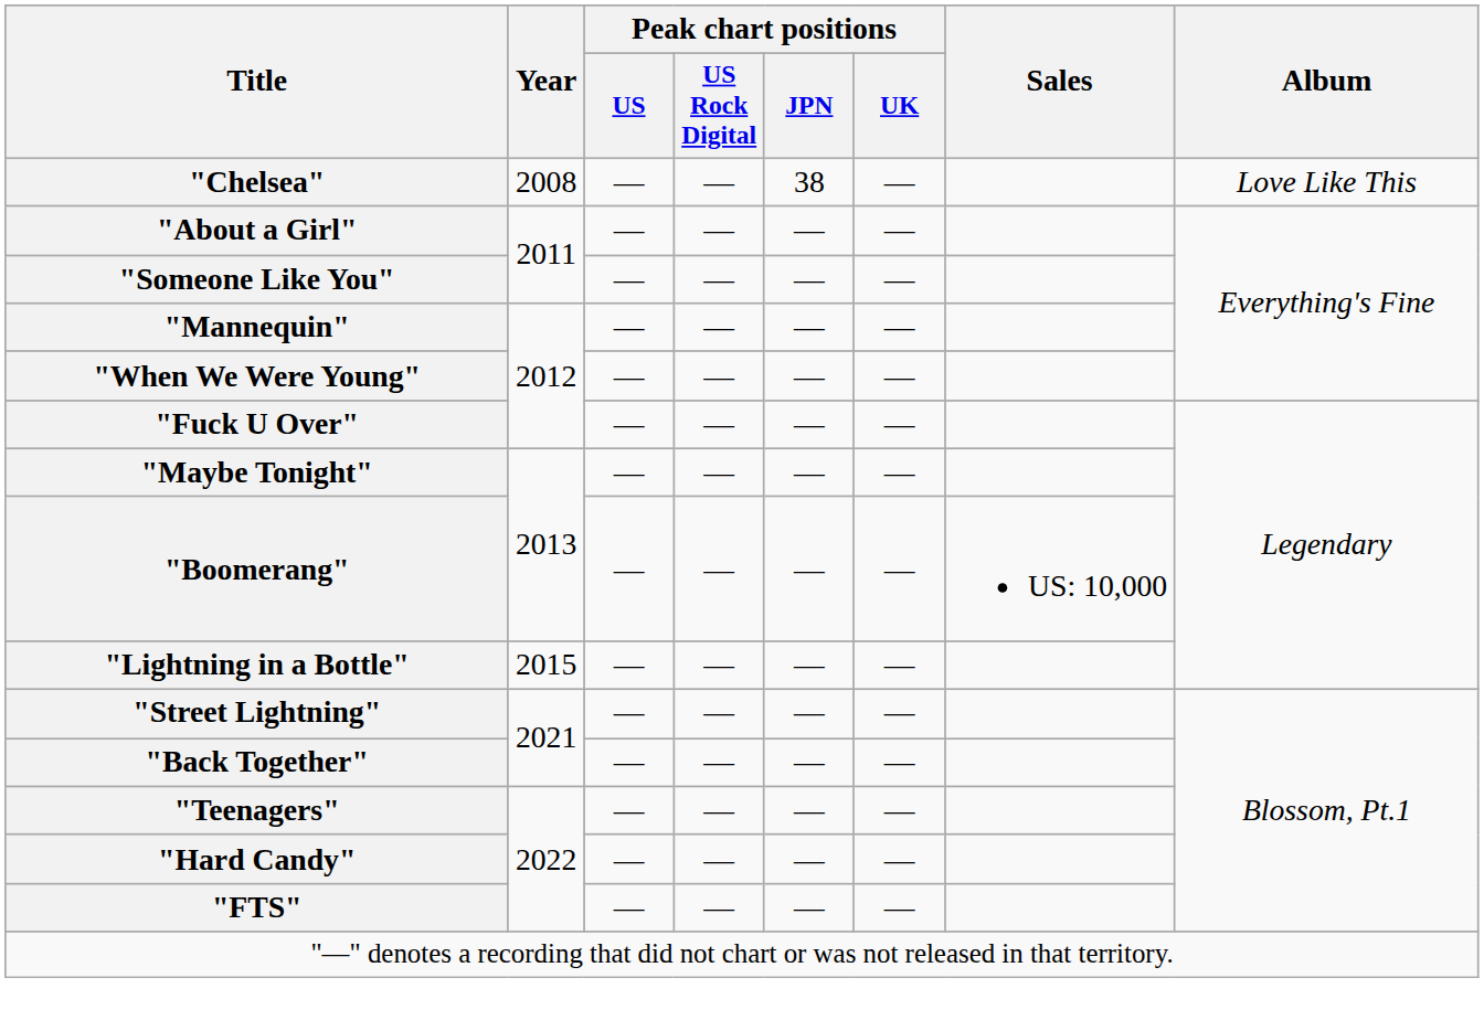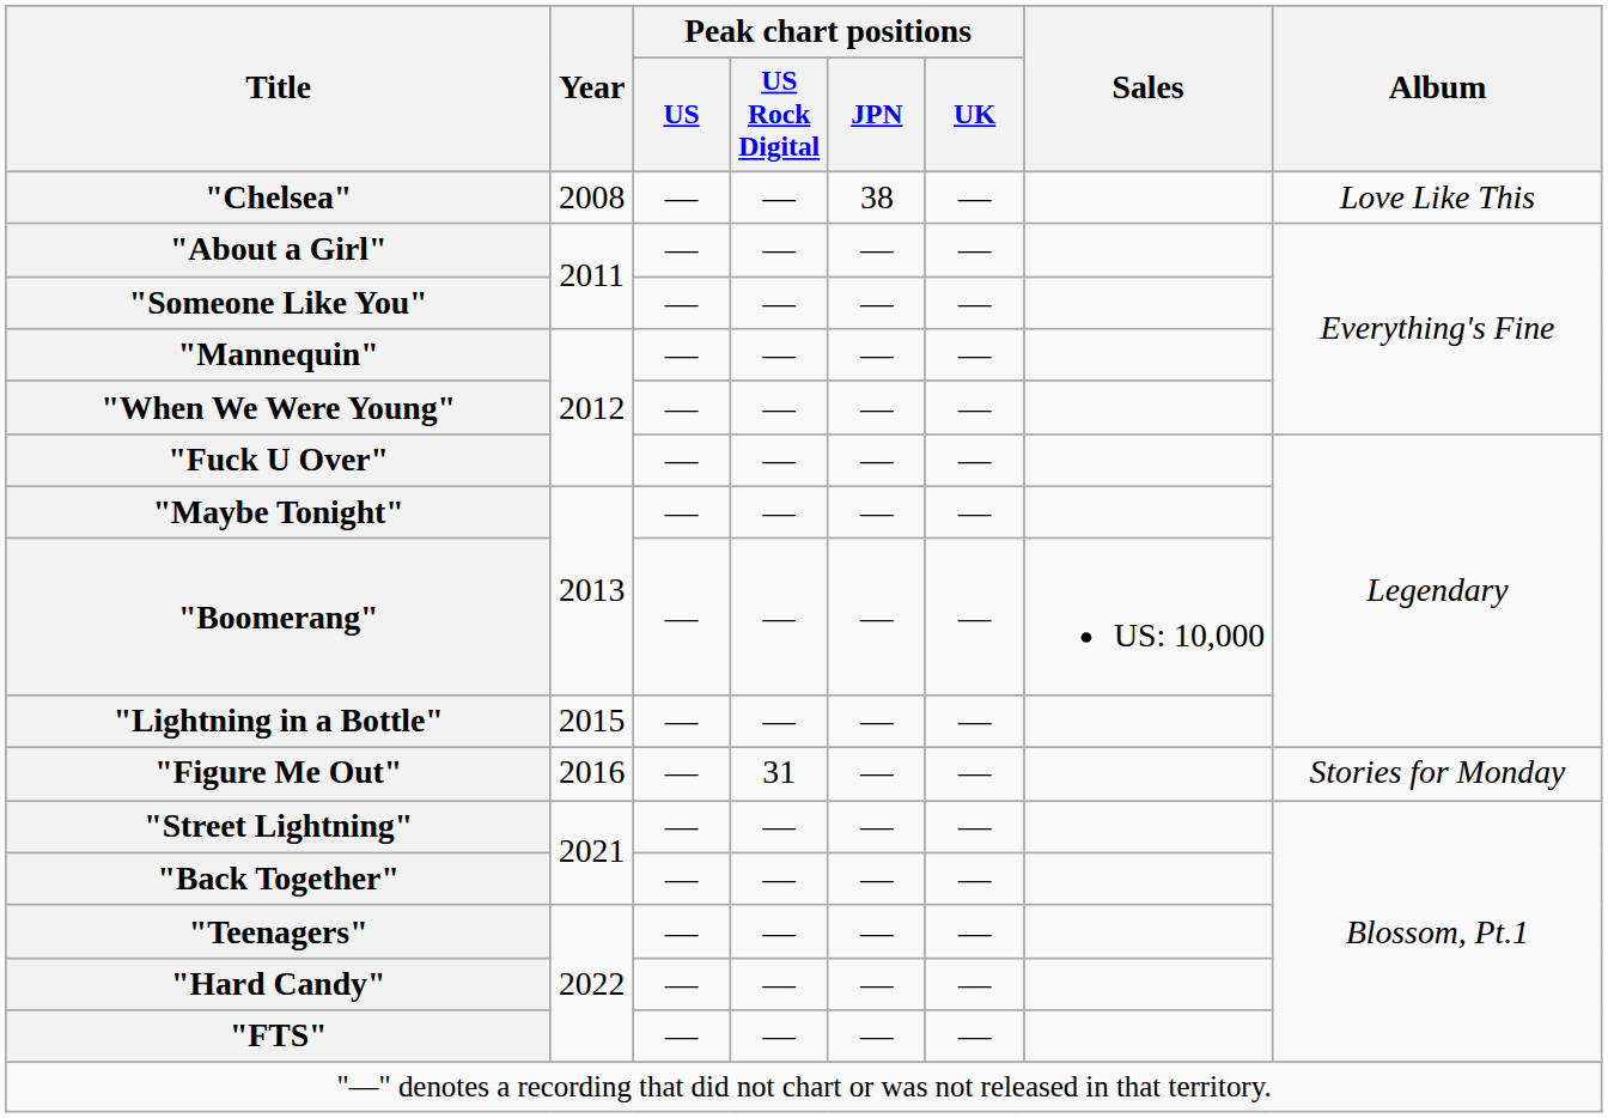 <table class="wikitable plainrowheaders" style="text-align:center;">
 <tr>
 <th scope="col" rowspan="2" style="width:16em;">Title</th>
 <th scope="col" rowspan="2" style="width:1em;">Year</th>
 <th scope="col" colspan="4">Peak chart positions</th>
 <th scope="col" rowspan="2">Sales</th>
 <th scope="col" rowspan="2" style="width:9.5em;">Album</th>
 </tr>
 <tr>
 <th scope="col" style="width:3em;font-size:85%;"><a href='#'>US</a><br></th>
 <th scope="col" style="width:3em;font-size:85%;"><a href='#'>US Rock Digital</a><br></th>
 <th scope="col" style="width:3em;font-size:85%;"><a href='#'>JPN</a><br></th>
 <th scope="col" style="width:3em;font-size:85%;"><a href='#'>UK</a><br></th>
 </tr>
 <tr>
 <th scope="row">"Chelsea"</th>
 <td>2008</td>
 <td>—</td>
 <td>—</td>
 <td>38</td>
 <td>—</td>
 <td></td>
 <td><em>Love Like This</em></td>
 </tr>
 <tr>
 <th scope="row">"About a Girl"</th>
 <td rowspan="2">2011</td>
 <td>—</td>
 <td>—</td>
 <td>—</td>
 <td>—</td>
 <td></td>
 <td rowspan="4"><em>Everything's Fine</em></td>
 </tr>
 <tr>
 <th scope="row">"Someone Like You"</th>
 <td>—</td>
 <td>—</td>
 <td>—</td>
 <td>—</td>
 <td></td>
 </tr>
 <tr>
 <th scope="row">"Mannequin"</th>
 <td rowspan="3">2012</td>
 <td>—</td>
 <td>—</td>
 <td>—</td>
 <td>—</td>
 <td></td>
 </tr>
 <tr>
 <th scope="row">"When We Were Young"</th>
 <td>—</td>
 <td>—</td>
 <td>—</td>
 <td>—</td>
 <td></td>
 </tr>
 <tr>
 <th scope="row">"Fuck U Over"</th>
 <td>—</td>
 <td>—</td>
 <td>—</td>
 <td>—</td>
 <td></td>
 <td rowspan="4"><em>Legendary</em></td>
 </tr>
 <tr>
 <th scope="row">"Maybe Tonight"</th>
 <td rowspan="2">2013</td>
 <td>—</td>
 <td>—</td>
 <td>—</td>
 <td>—</td>
 <td></td>
 </tr>
 <tr>
 <th scope="row">"Boomerang"</th>
 <td>—</td>
 <td>—</td>
 <td>—</td>
 <td>—</td>
 <td><br><ul><li>US: 10,000</li></ul></td>
 </tr>
 <tr>
 <th scope="row">"Lightning in a Bottle"</th>
 <td>2015</td>
 <td>—</td>
 <td>—</td>
 <td>—</td>
 <td>—</td>
 <td></td>
 </tr>
 <tr>
+<th scope="row">"Figure Me Out"</th>
+<td rowspan="1">2016</td>
+<td>—</td>
+<td>31</td>
+<td>—</td>
+<td>—</td>
+<td></td>
+<td rowspan="1"><em>Stories for Monday</em></td>
+</tr>
+<tr>
 <th scope="row">"Street Lightning"</th>
 <td rowspan="2">2021</td>
 <td>—</td>
 <td>—</td>
 <td>—</td>
 <td>—</td>
 <td></td>
 <td rowspan="5"><em>Blossom, Pt.1</em></td>
 </tr>
 <tr>
 <th scope="row">"Back Together"</th>
 <td>—</td>
 <td>—</td>
 <td>—</td>
 <td>—</td>
 <td></td>
 </tr>
 <tr>
 <th scope="row">"Teenagers" <br></th>
 <td rowspan="3">2022</td>
 <td>—</td>
 <td>—</td>
 <td>—</td>
 <td>—</td>
 <td></td>
 </tr>
 <tr>
 <th scope="row">"Hard Candy"</th>
 <td>—</td>
 <td>—</td>
 <td>—</td>
 <td>—</td>
 <td></td>
 </tr>
 <tr>
 <th scope="row">"FTS" <br></th>
 <td>—</td>
 <td>—</td>
 <td>—</td>
 <td>—</td>
 <td></td>
 </tr>
 <tr>
 <td colspan="8" style="font-size:90%">"—" denotes a recording that did not chart or was not released in that territory.</td>
 </tr>
 </table>
